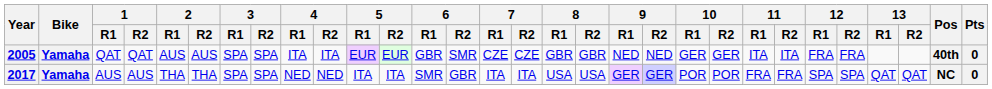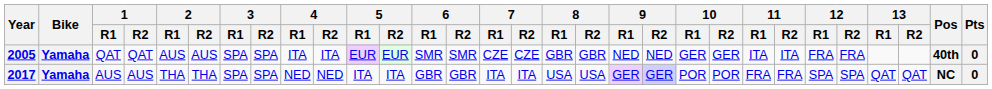 <table class="wikitable" style="text-align:center; font-size:90%">
 <tr>
 <th valign="middle" rowspan=2>Year</th>
 <th valign="middle" rowspan=2>Bike</th>
 <th colspan=2>1</th>
 <th colspan=2>2</th>
 <th colspan=2>3</th>
 <th colspan=2>4</th>
 <th colspan=2>5</th>
 <th colspan=2>6</th>
 <th colspan=2>7</th>
 <th colspan=2>8</th>
 <th colspan=2>9</th>
 <th colspan=2>10</th>
 <th colspan=2>11</th>
 <th colspan=2>12</th>
 <th colspan=2>13</th>
 <th rowspan=2>Pos</th>
 <th rowspan=2>Pts</th>
 </tr>
 <tr>
 <th>R1</th>
 <th>R2</th>
 <th>R1</th>
 <th>R2</th>
 <th>R1</th>
 <th>R2</th>
 <th>R1</th>
 <th>R2</th>
 <th>R1</th>
 <th>R2</th>
 <th>R1</th>
 <th>R2</th>
 <th>R1</th>
 <th>R2</th>
 <th>R1</th>
 <th>R2</th>
 <th>R1</th>
 <th>R2</th>
 <th>R1</th>
 <th>R2</th>
 <th>R1</th>
 <th>R2</th>
 <th>R1</th>
 <th>R2</th>
 <th>R1</th>
 <th>R2</th>
 </tr>
 <tr>
 <th><a href='#'>2005</a></th>
 <th><a href='#'>Yamaha</a></th>
 <td><a href='#'>QAT</a></td>
 <td><a href='#'>QAT</a></td>
 <td><a href='#'>AUS</a></td>
 <td><a href='#'>AUS</a></td>
 <td><a href='#'>SPA</a></td>
 <td><a href='#'>SPA</a></td>
 <td><a href='#'>ITA</a></td>
 <td><a href='#'>ITA</a></td>
 <td style="background:#EFCFFF;"><a href='#'>EUR</a><br></td>
 <td style="background:#DFFFDF;"><a href='#'>EUR</a><br></td>
-<td><a href='#'>GBR</a></td>
+<td><a href='#'>SMR</a></td>
 <td><a href='#'>SMR</a></td>
 <td><a href='#'>CZE</a></td>
 <td><a href='#'>CZE</a></td>
 <td><a href='#'>GBR</a></td>
 <td><a href='#'>GBR</a></td>
 <td><a href='#'>NED</a></td>
 <td><a href='#'>NED</a></td>
 <td><a href='#'>GER</a></td>
 <td><a href='#'>GER</a></td>
 <td><a href='#'>ITA</a></td>
 <td><a href='#'>ITA</a></td>
 <td><a href='#'>FRA</a></td>
 <td><a href='#'>FRA</a></td>
 <td></td>
 <td></td>
 <th>40th</th>
 <th>0</th>
 </tr>
 <tr>
 <th><a href='#'>2017</a></th>
 <th><a href='#'>Yamaha</a></th>
 <td><a href='#'>AUS</a></td>
 <td><a href='#'>AUS</a></td>
 <td><a href='#'>THA</a></td>
 <td><a href='#'>THA</a></td>
 <td><a href='#'>SPA</a></td>
 <td><a href='#'>SPA</a></td>
 <td><a href='#'>NED</a></td>
 <td><a href='#'>NED</a></td>
 <td><a href='#'>ITA</a></td>
 <td><a href='#'>ITA</a></td>
-<td><a href='#'>SMR</a></td>
+<td><a href='#'>GBR</a></td>
 <td><a href='#'>GBR</a></td>
 <td><a href='#'>ITA</a></td>
 <td><a href='#'>ITA</a></td>
 <td><a href='#'>USA</a></td>
 <td><a href='#'>USA</a></td>
 <td style="background:#EFCFFF;"><a href='#'>GER</a><br></td>
 <td style="background:#CFCFFF;"><a href='#'>GER</a><br></td>
 <td><a href='#'>POR</a></td>
 <td><a href='#'>POR</a></td>
 <td><a href='#'>FRA</a></td>
 <td><a href='#'>FRA</a></td>
 <td><a href='#'>SPA</a></td>
 <td><a href='#'>SPA</a></td>
 <td><a href='#'>QAT</a></td>
 <td><a href='#'>QAT</a></td>
 <th>NC</th>
 <th>0</th>
 </tr>
 </table>
